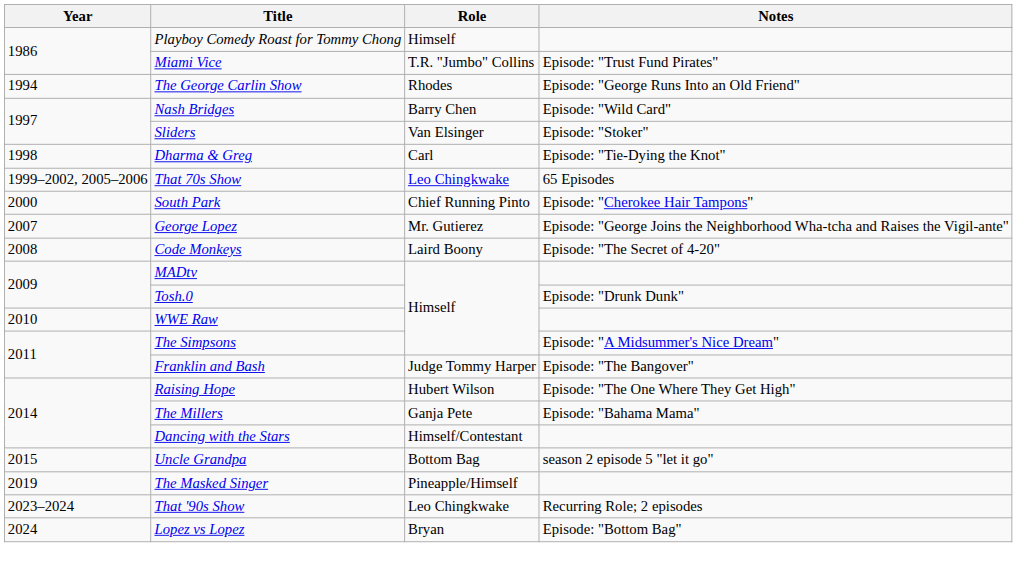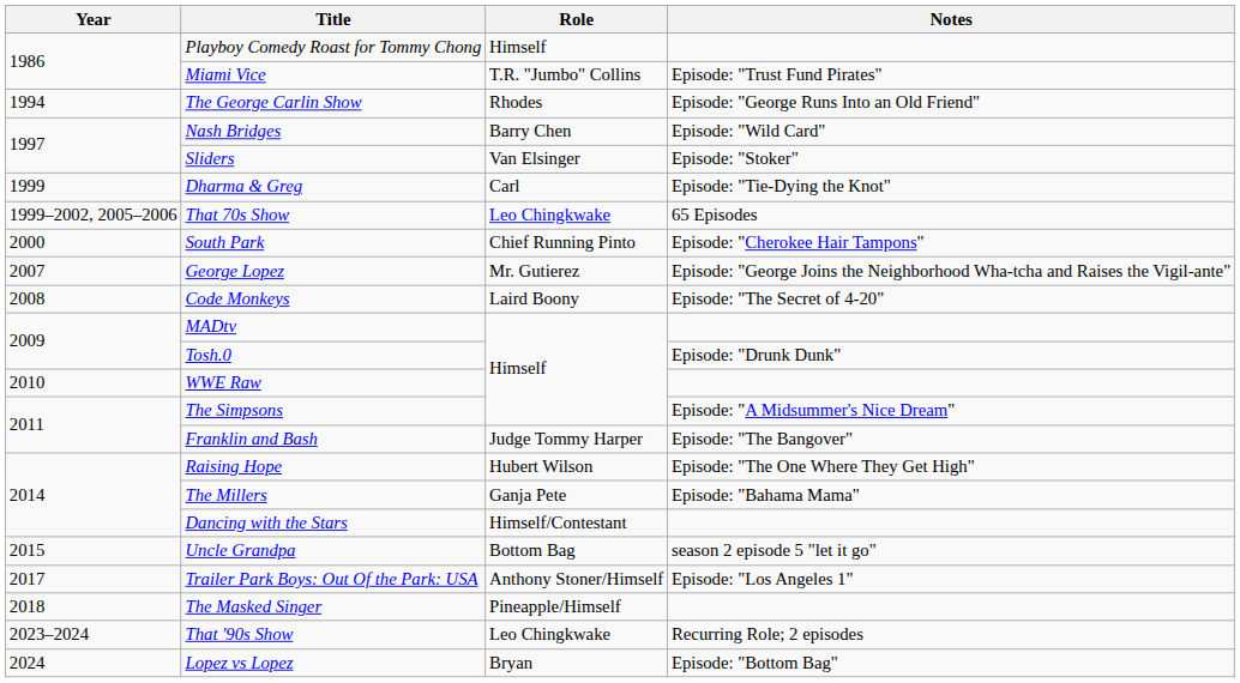 <table class="wikitable sortable">
 <tr>
 <th>Year</th>
 <th>Title</th>
 <th>Role</th>
 <th class="unsortable">Notes</th>
 </tr>
 <tr>
 <td rowspan=2>1986</td>
 <td><em>Playboy Comedy Roast for Tommy Chong</em></td>
 <td>Himself</td>
 <td></td>
 </tr>
 <tr>
 <td><em><a href='#'>Miami Vice</a></em></td>
 <td>T.R. "Jumbo" Collins</td>
 <td>Episode: "Trust Fund Pirates"</td>
 </tr>
 <tr>
 <td>1994</td>
 <td data-sort-value="George Carlin Show, The"><em><a href='#'>The George Carlin Show</a></em></td>
 <td>Rhodes</td>
 <td>Episode: "George Runs Into an Old Friend"</td>
 </tr>
 <tr>
 <td rowspan=2>1997</td>
 <td><em><a href='#'>Nash Bridges</a></em></td>
 <td>Barry Chen</td>
 <td>Episode: "Wild Card"</td>
 </tr>
 <tr>
 <td><em><a href='#'>Sliders</a></em></td>
 <td>Van Elsinger</td>
 <td>Episode: "Stoker"</td>
 </tr>
 <tr>
-<td>1998</td>
+<td>1999</td>
 <td><em><a href='#'>Dharma & Greg</a></em></td>
 <td>Carl</td>
 <td>Episode: "Tie-Dying the Knot"</td>
 </tr>
 <tr>
 <td>1999–2002, 2005–2006</td>
 <td><em><a href='#'>That 70s Show</a></em></td>
 <td><a href='#'>Leo Chingkwake</a></td>
 <td>65 Episodes</td>
 </tr>
 <tr>
 <td>2000</td>
 <td><em><a href='#'>South Park</a></em></td>
 <td>Chief Running Pinto</td>
 <td>Episode: "<a href='#'>Cherokee Hair Tampons</a>"</td>
 </tr>
 <tr>
 <td>2007</td>
 <td><em><a href='#'>George Lopez</a></em></td>
 <td>Mr. Gutierez</td>
 <td>Episode: "George Joins the Neighborhood Wha-tcha and Raises the Vigil-ante"</td>
 </tr>
 <tr>
 <td>2008</td>
 <td><em><a href='#'>Code Monkeys</a></em></td>
 <td>Laird Boony</td>
 <td>Episode: "The Secret of 4-20"</td>
 </tr>
 <tr>
 <td rowspan=2>2009</td>
 <td><em><a href='#'>MADtv</a></em></td>
 <td rowspan="4">Himself</td>
 <td></td>
 </tr>
 <tr>
 <td><em><a href='#'>Tosh.0</a></em></td>
 <td>Episode: "Drunk Dunk"</td>
 </tr>
 <tr>
 <td>2010</td>
 <td><em><a href='#'>WWE Raw</a></em></td>
 <td></td>
 </tr>
 <tr>
 <td rowspan=2>2011</td>
 <td data-sort-value="Simpsons, The"><em><a href='#'>The Simpsons</a></em></td>
 <td>Episode: "<a href='#'>A Midsummer's Nice Dream</a>"</td>
 </tr>
 <tr>
 <td><em><a href='#'>Franklin and Bash</a></em></td>
 <td>Judge Tommy Harper</td>
 <td>Episode: "The Bangover"</td>
 </tr>
 <tr>
 <td rowspan=3>2014</td>
 <td><em><a href='#'>Raising Hope</a></em></td>
 <td>Hubert Wilson</td>
 <td>Episode: "The One Where They Get High"</td>
 </tr>
 <tr>
 <td data-sort-value="Millers, The"><em><a href='#'>The Millers</a></em></td>
 <td>Ganja Pete</td>
 <td>Episode: "Bahama Mama"</td>
 </tr>
 <tr>
 <td><em><a href='#'>Dancing with the Stars</a></em></td>
 <td>Himself/Contestant</td>
 <td></td>
 </tr>
 <tr>
 <td>2015</td>
 <td><em><a href='#'>Uncle Grandpa</a></em></td>
 <td>Bottom Bag</td>
 <td>season 2 episode 5 "let it go"</td>
 </tr>
 <tr>
-<td>2019</td>
+<td>2017</td>
+<td><em><a href='#'>Trailer Park Boys: Out Of the Park: USA</a></em></td>
+<td>Anthony Stoner/Himself</td>
+<td>Episode: "Los Angeles 1"</td>
+</tr>
+<tr>
+<td>2018</td>
 <td data-sort-value="Masked Singer, The"><em><a href='#'>The Masked Singer</a></em></td>
 <td>Pineapple/Himself</td>
 <td></td>
 </tr>
 <tr>
 <td>2023–2024</td>
 <td><em><a href='#'>That '90s Show</a></em></td>
 <td>Leo Chingkwake</td>
 <td>Recurring Role; 2 episodes</td>
 </tr>
 <tr>
 <td>2024</td>
 <td><em><a href='#'>Lopez vs Lopez</a></em></td>
 <td>Bryan</td>
 <td>Episode: "Bottom Bag"</td>
 </tr>
 </table>
